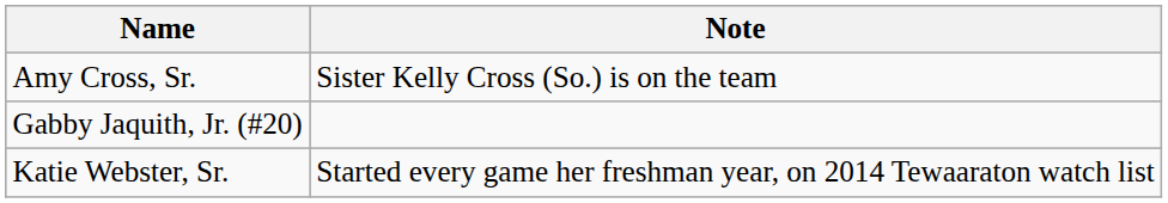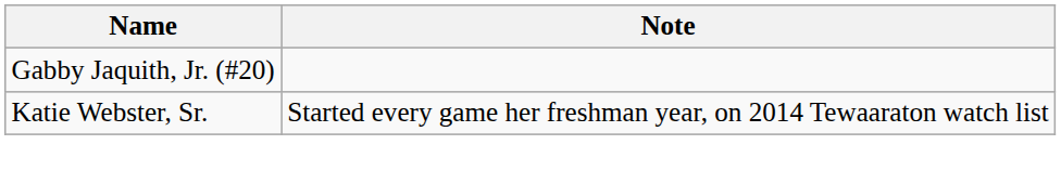 <table class="wikitable">
 <tr ;>
 <th>Name</th>
 <th>Note</th>
-</tr>
-<tr>
-<td>Amy Cross, Sr.</td>
-<td>Sister Kelly Cross (So.) is on the team</td>
 </tr>
 <tr>
 <td>Gabby Jaquith, Jr. (#20)</td>
 <td></td>
 </tr>
 <tr>
 <td>Katie Webster, Sr.</td>
 <td>Started every game her freshman year, on 2014 Tewaaraton watch list</td>
 </tr>
 </table>
